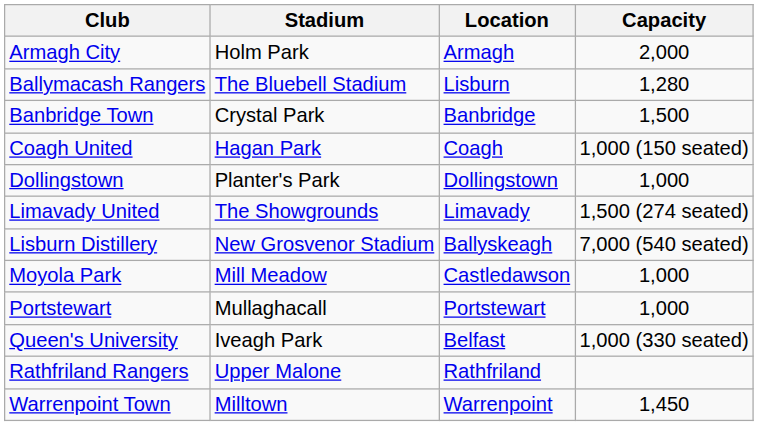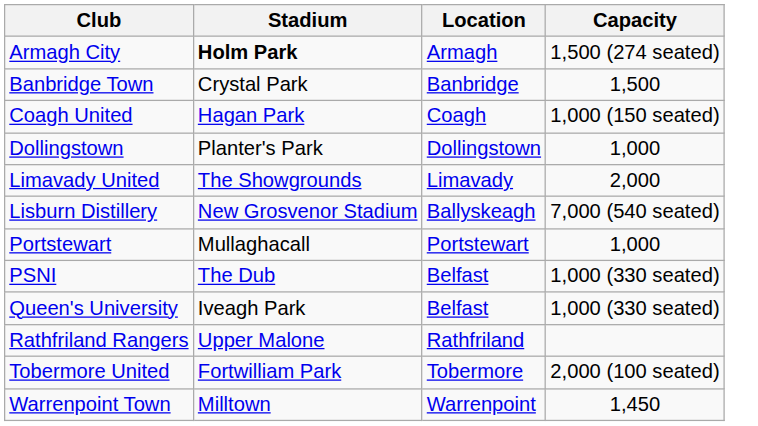 <table class="wikitable sortable">
 <tr>
 <th>Club</th>
 <th>Stadium</th>
 <th>Location</th>
 <th>Capacity</th>
 </tr>
 <tr>
 <td><a href='#'>Armagh City</a></td>
-<td>Holm Park</td>
+<td><strong>Holm Park</strong></td>
 <td><a href='#'>Armagh</a></td>
-<td style="text-align:center;">2,000</td>
-</tr>
-<tr>
-<td><a href='#'>Ballymacash Rangers</a></td>
-<td><a href='#'>The Bluebell Stadium</a></td>
-<td><a href='#'>Lisburn</a></td>
-<td style="text-align:center;">1,280</td>
+<td style="text-align:center;">1,500 (274 seated)</td>
 </tr>
 <tr>
 <td><a href='#'>Banbridge Town</a></td>
 <td>Crystal Park</td>
 <td><a href='#'>Banbridge</a></td>
 <td style="text-align:center;">1,500</td>
 </tr>
 <tr>
 <td><a href='#'>Coagh United</a></td>
 <td><a href='#'>Hagan Park</a></td>
 <td><a href='#'>Coagh</a></td>
 <td style="text-align:center;">1,000 (150 seated)</td>
 </tr>
 <tr>
 <td><a href='#'>Dollingstown</a></td>
 <td>Planter's Park</td>
 <td><a href='#'>Dollingstown</a></td>
 <td style="text-align:center;">1,000</td>
 </tr>
 <tr>
 <td><a href='#'>Limavady United</a></td>
 <td><a href='#'>The Showgrounds</a></td>
 <td><a href='#'>Limavady</a></td>
-<td style="text-align:center;">1,500 (274 seated)</td>
+<td style="text-align:center;">2,000</td>
 </tr>
 <tr>
 <td><a href='#'>Lisburn Distillery</a></td>
 <td><a href='#'>New Grosvenor Stadium</a></td>
 <td><a href='#'>Ballyskeagh</a></td>
 <td style="text-align:center;">7,000 (540 seated)</td>
 </tr>
 <tr>
-<td><a href='#'>Moyola Park</a></td>
-<td><a href='#'>Mill Meadow</a></td>
-<td><a href='#'>Castledawson</a></td>
-<td style="text-align:center;">1,000</td>
-</tr>
-<tr>
 <td><a href='#'>Portstewart</a></td>
 <td>Mullaghacall</td>
 <td><a href='#'>Portstewart</a></td>
 <td style="text-align:center;">1,000</td>
+</tr>
+<tr>
+<td><a href='#'>PSNI</a></td>
+<td><a href='#'>The Dub</a></td>
+<td><a href='#'>Belfast</a></td>
+<td style="text-align:center;">1,000 (330 seated)</td>
 </tr>
 <tr>
 <td><a href='#'>Queen's University</a></td>
 <td>Iveagh Park</td>
 <td><a href='#'>Belfast</a></td>
 <td style="text-align:center;">1,000 (330 seated)</td>
 </tr>
 <tr>
 <td><a href='#'>Rathfriland Rangers</a></td>
 <td><a href='#'>Upper Malone</a></td>
 <td><a href='#'>Rathfriland</a></td>
 <td style="text-align:center;"></td>
 </tr>
 <tr>
+<td><a href='#'>Tobermore United</a></td>
+<td><a href='#'>Fortwilliam Park</a></td>
+<td><a href='#'>Tobermore</a></td>
+<td style="text-align:center;">2,000 (100 seated)</td>
+</tr>
+<tr>
 <td><a href='#'>Warrenpoint Town</a></td>
 <td><a href='#'>Milltown</a></td>
 <td><a href='#'>Warrenpoint</a></td>
 <td style="text-align:center;">1,450</td>
 </tr>
 </table>
